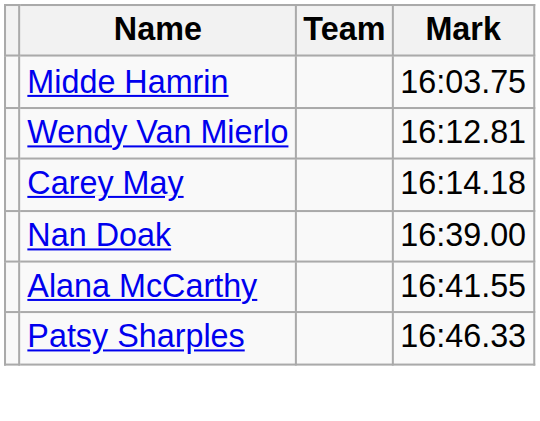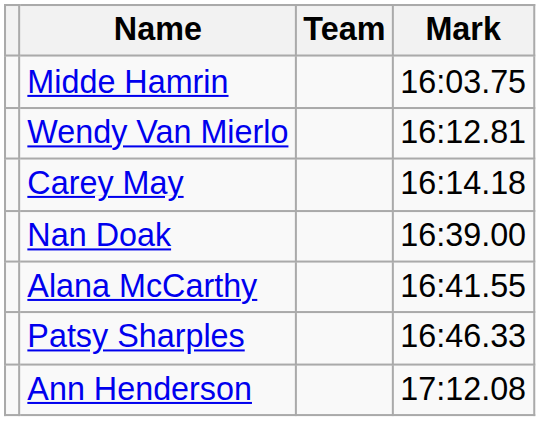 <table class=wikitable>
 <tr>
 <th></th>
 <th>Name</th>
 <th>Team</th>
 <th>Mark</th>
 </tr>
 <tr>
 <td></td>
 <td><a href='#'>Midde Hamrin</a></td>
 <td></td>
 <td>16:03.75</td>
 </tr>
 <tr>
 <td></td>
 <td><a href='#'>Wendy Van Mierlo</a></td>
 <td></td>
 <td>16:12.81</td>
 </tr>
 <tr>
 <td></td>
 <td><a href='#'>Carey May</a></td>
 <td></td>
 <td>16:14.18</td>
 </tr>
 <tr>
 <td></td>
 <td><a href='#'>Nan Doak</a></td>
 <td></td>
 <td>16:39.00</td>
 </tr>
 <tr>
 <td></td>
 <td><a href='#'>Alana McCarthy</a></td>
 <td></td>
 <td>16:41.55</td>
 </tr>
 <tr>
 <td></td>
 <td><a href='#'>Patsy Sharples</a></td>
 <td></td>
 <td>16:46.33</td>
 </tr>
+<tr>
+<td></td>
+<td><a href='#'>Ann Henderson</a></td>
+<td></td>
+<td>17:12.08</td>
+</tr>
 </table>
